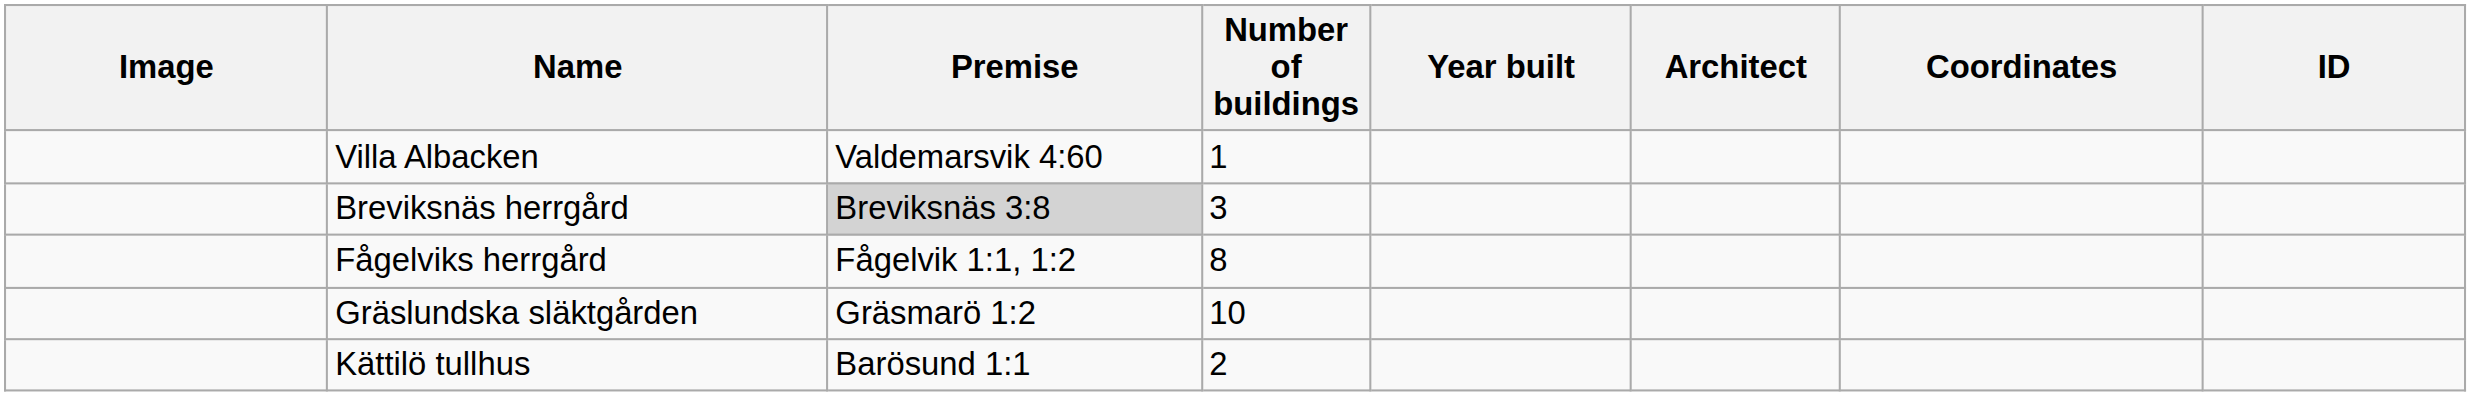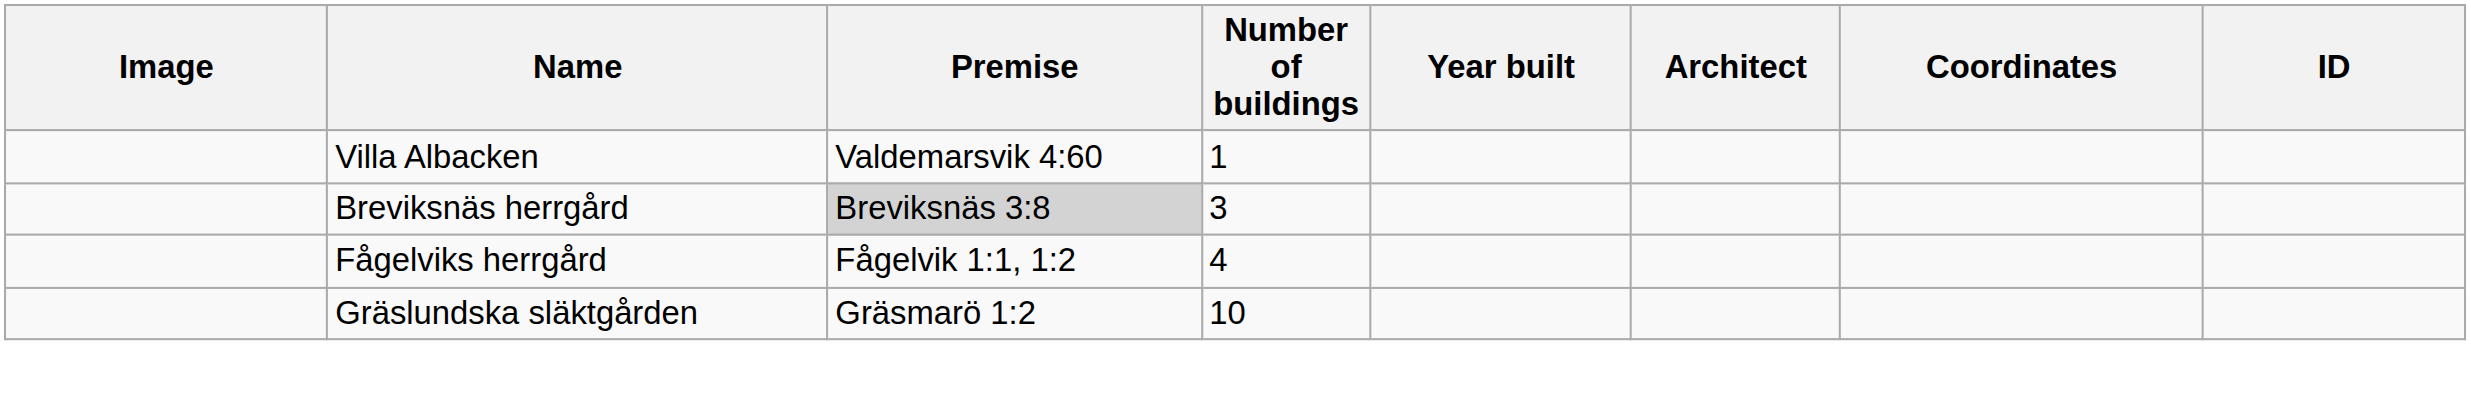 <table class="wikitable" width="95%">
 <tr>
 <th width="150">Image</th>
 <th>Name</th>
 <th>Premise</th>
 <th width="75">Number of<br>buildings</th>
 <th width="120">Year built</th>
 <th>Architect</th>
 <th width="170">Coordinates</th>
 <th width="120">ID</th>
 </tr>
 <tr>
 <td></td>
 <td>Villa Albacken</td>
 <td>Valdemarsvik 4:60</td>
 <td>1</td>
 <td></td>
 <td></td>
 <td></td>
 <td></td>
 </tr>
 <tr>
 <td></td>
 <td Breviksnäs>Breviksnäs herrgård</td>
 <td style="background: lightgrey;">Breviksnäs 3:8</td>
 <td>3</td>
 <td></td>
 <td></td>
 <td></td>
 <td></td>
 </tr>
 <tr>
 <td></td>
 <td Fågelvik (herrgård)>Fågelviks herrgård</td>
 <td>Fågelvik 1:1, 1:2</td>
-<td>8</td>
+<td>4</td>
 <td></td>
 <td></td>
 <td></td>
 <td></td>
 </tr>
 <tr>
 <td></td>
 <td>Gräslundska släktgården</td>
 <td>Gräsmarö 1:2</td>
 <td>10</td>
 <td></td>
 <td></td>
 <td></td>
 <td></td>
 </tr>
-<tr>
-<td></td>
-<td>Kättilö tullhus</td>
-<td>Barösund 1:1</td>
-<td>2</td>
-<td></td>
-<td></td>
-<td></td>
-<td></td>
-</tr>
 </table>
